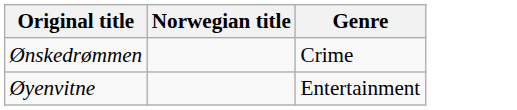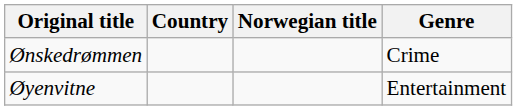 <table class="wikitable sortable">
 <tr>
 <th>Original title</th>
+<th>Country</th>
 <th>Norwegian title</th>
 <th>Genre</th>
 </tr>
 <tr>
 <td><em>Ønskedrømmen</em></td>
 <td></td>
+<td></td>
 <td>Crime</td>
 </tr>
 <tr>
 <td><em>Øyenvitne</em></td>
 <td></td>
+<td></td>
 <td>Entertainment</td>
 </tr>
 </table>
